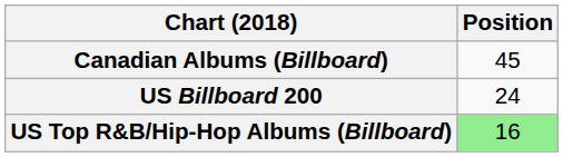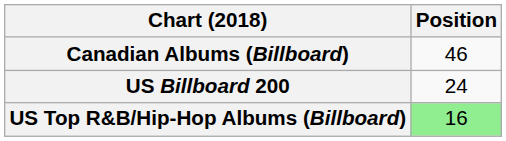 <table class="wikitable sortable plainrowheaders" style="text-align:center">
 <tr>
 <th scope="col">Chart (2018)</th>
 <th scope="col">Position</th>
 </tr>
 <tr>
 <th scope="row">Canadian Albums (<em>Billboard</em>)</th>
-<td>45</td>
+<td>46</td>
 </tr>
 <tr>
 <th scope="row">US <em>Billboard</em> 200</th>
 <td>24</td>
 </tr>
 <tr>
 <th scope="row">US Top R&B/Hip-Hop Albums (<em>Billboard</em>)</th>
 <td style="background: lightgreen;">16</td>
 </tr>
 </table>
